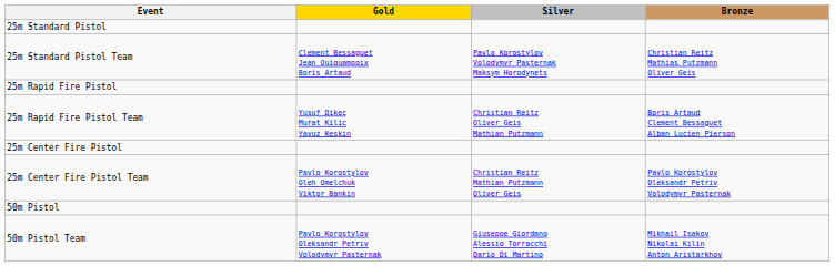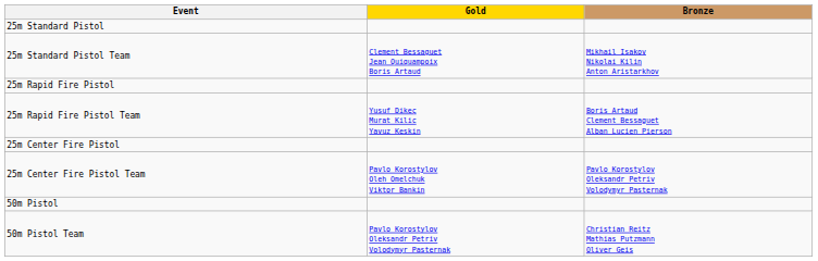 <table class="wikitable" width=70% style="font-size:90%; text-align:left;">
 <tr align=center>
 <th>Event</th>
 <td bgcolor=gold><strong>Gold</strong></td>
-<td bgcolor=silver><strong>Silver</strong></td>
 <td bgcolor=cc9966><strong>Bronze</strong></td>
 </tr>
 <tr>
 <td>25m Standard Pistol</td>
 <td></td>
 <td></td>
-<td></td>
 </tr>
 <tr>
 <td>25m Standard Pistol Team</td>
 <td><br><small><a href='#'>Clement Bessaguet</a><br><a href='#'>Jean Quiquampoix</a><br><a href='#'>Boris Artaud</a></small></td>
-<td><br><small><a href='#'>Pavlo Korostylov</a><br><a href='#'>Volodymyr Pasternak</a><br><a href='#'>Maksym Horodynets</a></small></td>
-<td><br><small><a href='#'>Christian Reitz</a><br><a href='#'>Mathias Putzmann</a><br><a href='#'>Oliver Geis</a></small></td>
+<td><br><small><a href='#'>Mikhail Isakov</a><br><a href='#'>Nikolai Kilin</a><br><a href='#'>Anton Aristarkhov</a></small></td>
 </tr>
 <tr>
 <td>25m Rapid Fire Pistol</td>
-<td></td>
 <td></td>
 <td></td>
 </tr>
 <tr>
 <td>25m Rapid Fire Pistol Team</td>
 <td><br><small><a href='#'>Yusuf Dikeç</a><br><a href='#'>Murat Kilic</a><br><a href='#'>Yavuz Keskin</a></small></td>
-<td><br><small><a href='#'>Christian Reitz</a><br><a href='#'>Oliver Geis</a><br><a href='#'>Mathian Putzmann</a></small></td>
 <td><br><small><a href='#'>Boris Artaud</a><br><a href='#'>Clement Bessaguet</a><br><a href='#'>Alban Lucien Pierson</a></small></td>
 </tr>
 <tr>
 <td>25m Center Fire Pistol</td>
 <td></td>
 <td></td>
-<td></td>
 </tr>
 <tr>
 <td>25m Center Fire Pistol Team</td>
 <td><br><small><a href='#'>Pavlo Korostylov</a><br><a href='#'>Oleh Omelchuk</a><br><a href='#'>Viktor Bankin</a></small></td>
-<td><br><small><a href='#'>Christian Reitz</a><br><a href='#'>Mathian Putzmann</a><br><a href='#'>Oliver Geis</a></small></td>
 <td><br><small><a href='#'>Pavlo Korostylov</a><br><a href='#'>Oleksandr Petriv</a><br><a href='#'>Volodymyr Pasternak</a></small></td>
 </tr>
 <tr>
 <td>50m Pistol</td>
 <td></td>
 <td></td>
-<td></td>
 </tr>
 <tr>
 <td>50m Pistol Team</td>
 <td><br><small><a href='#'>Pavlo Korostylov</a><br><a href='#'>Oleksandr Petriv</a><br><a href='#'>Volodymyr Pasternak</a></small></td>
-<td><br><small><a href='#'>Giuseppe Giordano</a><br><a href='#'>Alessio Torracchi</a><br><a href='#'>Dario Di Martino</a></small></td>
-<td><br><small><a href='#'>Mikhail Isakov</a><br><a href='#'>Nikolai Kilin</a><br><a href='#'>Anton Aristarkhov</a></small></td>
+<td><br><small><a href='#'>Christian Reitz</a><br><a href='#'>Mathias Putzmann</a><br><a href='#'>Oliver Geis</a></small></td>
 </tr>
 </table>
